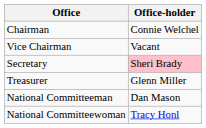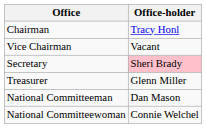 <table class="wikitable">
 <tr>
 <th>Office</th>
 <th>Office-holder</th>
 </tr>
 <tr>
 <td>Chairman</td>
-<td>Connie Welchel</td>
+<td><a href='#'>Tracy Honl</a></td>
 </tr>
 <tr>
 <td>Vice Chairman</td>
 <td>Vacant</td>
 </tr>
 <tr>
 <td>Secretary</td>
 <td style="background: pink;">Sheri Brady</td>
 </tr>
 <tr>
 <td>Treasurer</td>
 <td>Glenn Miller</td>
 </tr>
 <tr>
 <td>National Committeeman</td>
 <td>Dan Mason</td>
 </tr>
 <tr>
 <td>National Committeewoman</td>
-<td><a href='#'>Tracy Honl</a></td>
+<td>Connie Welchel</td>
 </tr>
 </table>
